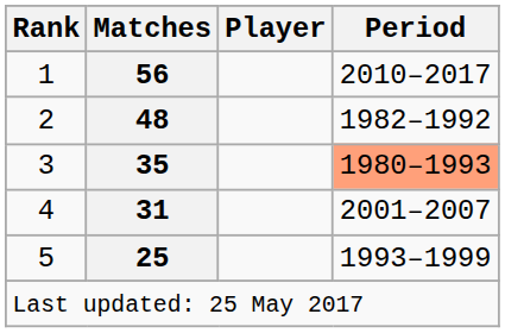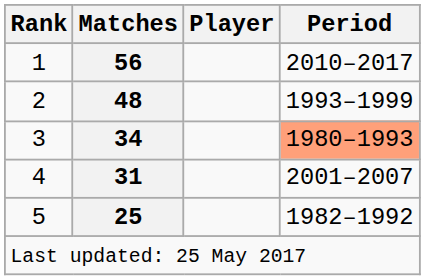 <table class="wikitable plainrowheaders sortable">
 <tr>
 <th scope="col">Rank</th>
 <th scope="col">Matches</th>
 <th scope="col">Player</th>
 <th scope="col">Period</th>
 </tr>
 <tr>
 <td align=center>1</td>
 <th scope="row" style="text-align:center;">56</th>
 <td></td>
 <td>2010–2017</td>
 </tr>
 <tr>
 <td align=center>2</td>
 <th scope="row" style="text-align:center;">48</th>
 <td></td>
-<td>1982–1992</td>
+<td>1993–1999</td>
 </tr>
 <tr>
 <td align=center>3</td>
-<th scope="row" style="text-align:center;">35</th>
+<th scope="row" style="text-align:center;">34</th>
 <td></td>
 <td style="background: lightsalmon;">1980–1993</td>
 </tr>
 <tr>
 <td align=center>4</td>
 <th scope="row" style="text-align:center;">31</th>
 <td></td>
 <td>2001–2007</td>
 </tr>
 <tr>
 <td align=center>5</td>
 <th scope="row" style="text-align:center;">25</th>
 <td></td>
-<td>1993–1999</td>
+<td>1982–1992</td>
 </tr>
 <tr class=sortbottom>
 <td colspan=4><small>Last updated: 25 May 2017</small></td>
 </tr>
 </table>
